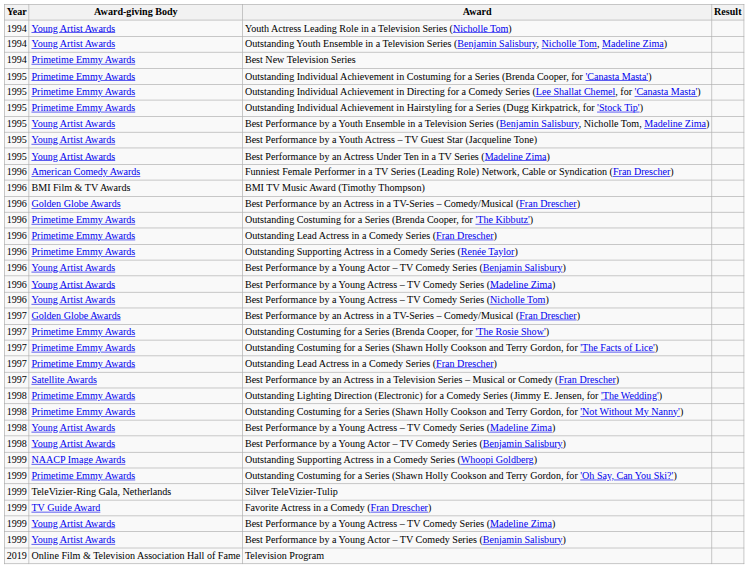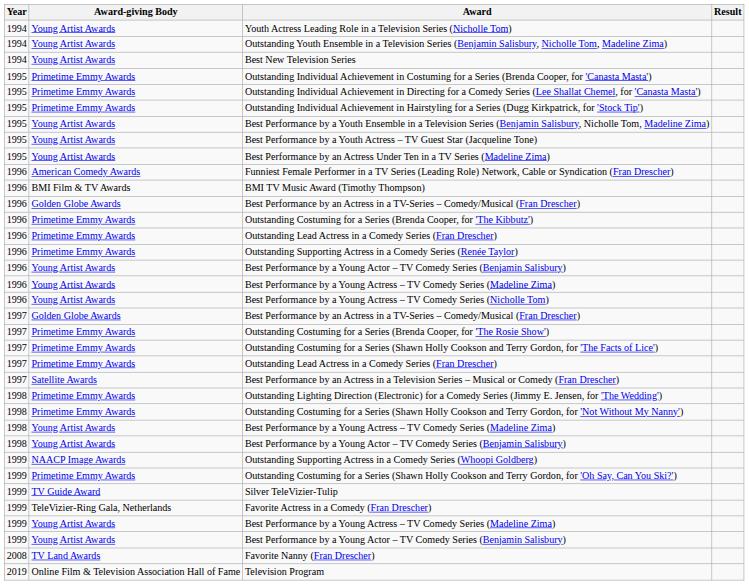 <table class="wikitable">
 <tr>
 <th>Year</th>
 <th>Award-giving Body</th>
 <th>Award</th>
 <th>Result</th>
 </tr>
 <tr>
 <td>1994</td>
 <td><a href='#'>Young Artist Awards</a></td>
 <td>Youth Actress Leading Role in a Television Series (<a href='#'>Nicholle Tom</a>)</td>
 <td></td>
 </tr>
 <tr>
 <td>1994</td>
 <td><a href='#'>Young Artist Awards</a></td>
 <td>Outstanding Youth Ensemble in a Television Series (<a href='#'>Benjamin Salisbury</a>, <a href='#'>Nicholle Tom</a>, <a href='#'>Madeline Zima</a>)</td>
 <td></td>
 </tr>
 <tr>
 <td>1994</td>
-<td><a href='#'>Primetime Emmy Awards</a></td>
+<td><a href='#'>Young Artist Awards</a></td>
 <td>Best New Television Series</td>
 <td></td>
 </tr>
 <tr>
 <td>1995</td>
 <td><a href='#'>Primetime Emmy Awards</a></td>
 <td>Outstanding Individual Achievement in Costuming for a Series (Brenda Cooper, for <a href='#'>'Canasta Masta'</a>)</td>
 <td></td>
 </tr>
 <tr>
 <td>1995</td>
 <td><a href='#'>Primetime Emmy Awards</a></td>
 <td>Outstanding Individual Achievement in Directing for a Comedy Series (<a href='#'>Lee Shallat Chemel</a>, for <a href='#'>'Canasta Masta'</a>)</td>
 <td></td>
 </tr>
 <tr>
 <td>1995</td>
 <td><a href='#'>Primetime Emmy Awards</a></td>
 <td>Outstanding Individual Achievement in Hairstyling for a Series (Dugg Kirkpatrick, for <a href='#'>'Stock Tip'</a>)</td>
 <td></td>
 </tr>
 <tr>
 <td>1995</td>
 <td><a href='#'>Young Artist Awards</a></td>
 <td>Best Performance by a Youth Ensemble in a Television Series (<a href='#'>Benjamin Salisbury</a>, Nicholle Tom, <a href='#'>Madeline Zima</a>)</td>
 <td></td>
 </tr>
 <tr>
 <td>1995</td>
 <td><a href='#'>Young Artist Awards</a></td>
 <td>Best Performance by a Youth Actress – TV Guest Star (Jacqueline Tone)</td>
 <td></td>
 </tr>
 <tr>
 <td>1995</td>
 <td><a href='#'>Young Artist Awards</a></td>
 <td>Best Performance by an Actress Under Ten in a TV Series (<a href='#'>Madeline Zima</a>)</td>
 <td></td>
 </tr>
 <tr>
 <td>1996</td>
 <td><a href='#'>American Comedy Awards</a></td>
 <td>Funniest Female Performer in a TV Series (Leading Role) Network, Cable or Syndication (<a href='#'>Fran Drescher</a>)</td>
 <td></td>
 </tr>
 <tr>
 <td>1996</td>
 <td>BMI Film & TV Awards</td>
 <td>BMI TV Music Award (Timothy Thompson)</td>
 <td></td>
 </tr>
 <tr>
 <td>1996</td>
 <td><a href='#'>Golden Globe Awards</a></td>
 <td>Best Performance by an Actress in a TV-Series – Comedy/Musical (<a href='#'>Fran Drescher</a>)</td>
 <td></td>
 </tr>
 <tr>
 <td>1996</td>
 <td><a href='#'>Primetime Emmy Awards</a></td>
 <td>Outstanding Costuming for a Series (Brenda Cooper, for <a href='#'>'The Kibbutz'</a>)</td>
 <td></td>
 </tr>
 <tr>
 <td>1996</td>
 <td><a href='#'>Primetime Emmy Awards</a></td>
 <td>Outstanding Lead Actress in a Comedy Series (<a href='#'>Fran Drescher</a>)</td>
 <td></td>
 </tr>
 <tr>
 <td>1996</td>
 <td><a href='#'>Primetime Emmy Awards</a></td>
 <td>Outstanding Supporting Actress in a Comedy Series (<a href='#'>Renée Taylor</a>)</td>
 <td></td>
 </tr>
 <tr>
 <td>1996</td>
 <td><a href='#'>Young Artist Awards</a></td>
 <td>Best Performance by a Young Actor – TV Comedy Series (<a href='#'>Benjamin Salisbury</a>)</td>
 <td></td>
 </tr>
 <tr>
 <td>1996</td>
 <td><a href='#'>Young Artist Awards</a></td>
 <td>Best Performance by a Young Actress – TV Comedy Series (<a href='#'>Madeline Zima</a>)</td>
 <td></td>
 </tr>
 <tr>
 <td>1996</td>
 <td><a href='#'>Young Artist Awards</a></td>
 <td>Best Performance by a Young Actress – TV Comedy Series (<a href='#'>Nicholle Tom</a>)</td>
 <td></td>
 </tr>
 <tr>
 <td>1997</td>
 <td><a href='#'>Golden Globe Awards</a></td>
 <td>Best Performance by an Actress in a TV-Series – Comedy/Musical (<a href='#'>Fran Drescher</a>)</td>
 <td></td>
 </tr>
 <tr>
 <td>1997</td>
 <td><a href='#'>Primetime Emmy Awards</a></td>
 <td>Outstanding Costuming for a Series (Brenda Cooper, for <a href='#'>'The Rosie Show'</a>)</td>
 <td></td>
 </tr>
 <tr>
 <td>1997</td>
 <td><a href='#'>Primetime Emmy Awards</a></td>
 <td>Outstanding Costuming for a Series (Shawn Holly Cookson and Terry Gordon, for <a href='#'>'The Facts of Lice'</a>)</td>
 <td></td>
 </tr>
 <tr>
 <td>1997</td>
 <td><a href='#'>Primetime Emmy Awards</a></td>
 <td>Outstanding Lead Actress in a Comedy Series (<a href='#'>Fran Drescher</a>)</td>
 <td></td>
 </tr>
 <tr>
 <td>1997</td>
 <td><a href='#'>Satellite Awards</a></td>
 <td>Best Performance by an Actress in a Television Series – Musical or Comedy (<a href='#'>Fran Drescher</a>)</td>
 <td></td>
 </tr>
 <tr>
 <td>1998</td>
 <td><a href='#'>Primetime Emmy Awards</a></td>
 <td>Outstanding Lighting Direction (Electronic) for a Comedy Series (Jimmy E. Jensen, for <a href='#'>'The Wedding'</a>)</td>
 <td></td>
 </tr>
 <tr>
 <td>1998</td>
 <td><a href='#'>Primetime Emmy Awards</a></td>
 <td>Outstanding Costuming for a Series (Shawn Holly Cookson and Terry Gordon, for <a href='#'>'Not Without My Nanny'</a>)</td>
 <td></td>
 </tr>
 <tr>
 <td>1998</td>
 <td><a href='#'>Young Artist Awards</a></td>
 <td>Best Performance by a Young Actress – TV Comedy Series (<a href='#'>Madeline Zima</a>)</td>
 <td></td>
 </tr>
 <tr>
 <td>1998</td>
 <td><a href='#'>Young Artist Awards</a></td>
 <td>Best Performance by a Young Actor – TV Comedy Series (<a href='#'>Benjamin Salisbury</a>)</td>
 <td></td>
 </tr>
 <tr>
 <td>1999</td>
 <td><a href='#'>NAACP Image Awards</a></td>
 <td>Outstanding Supporting Actress in a Comedy Series (<a href='#'>Whoopi Goldberg</a>)</td>
 <td></td>
 </tr>
 <tr>
 <td>1999</td>
 <td><a href='#'>Primetime Emmy Awards</a></td>
 <td>Outstanding Costuming for a Series (Shawn Holly Cookson and Terry Gordon, for <a href='#'>'Oh Say, Can You Ski?'</a>)</td>
 <td></td>
 </tr>
 <tr>
 <td>1999</td>
-<td>TeleVizier-Ring Gala, Netherlands</td>
+<td><a href='#'>TV Guide Award</a></td>
 <td>Silver TeleVizier-Tulip</td>
 <td></td>
 </tr>
 <tr>
 <td>1999</td>
-<td><a href='#'>TV Guide Award</a></td>
+<td>TeleVizier-Ring Gala, Netherlands</td>
 <td>Favorite Actress in a Comedy (<a href='#'>Fran Drescher</a>)</td>
 <td></td>
 </tr>
 <tr>
 <td>1999</td>
 <td><a href='#'>Young Artist Awards</a></td>
 <td>Best Performance by a Young Actress – TV Comedy Series (<a href='#'>Madeline Zima</a>)</td>
 <td></td>
 </tr>
 <tr>
 <td>1999</td>
 <td><a href='#'>Young Artist Awards</a></td>
 <td>Best Performance by a Young Actor – TV Comedy Series (<a href='#'>Benjamin Salisbury</a>)</td>
 <td></td>
 </tr>
 <tr>
+<td>2008</td>
+<td><a href='#'>TV Land Awards</a></td>
+<td>Favorite Nanny (<a href='#'>Fran Drescher</a>)</td>
+<td></td>
+</tr>
+<tr>
 <td>2019</td>
 <td>Online Film & Television Association Hall of Fame</td>
 <td>Television Program</td>
 <td></td>
 </tr>
 </table>
